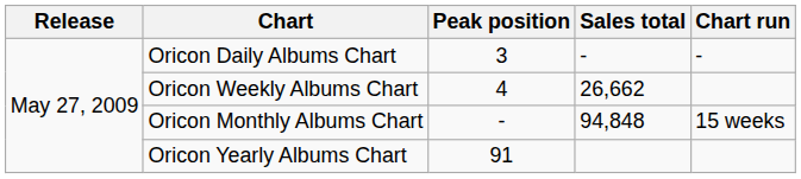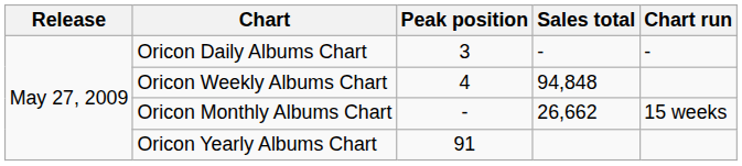 <table class="wikitable">
 <tr>
 <th>Release</th>
 <th>Chart</th>
 <th>Peak position</th>
 <th>Sales total</th>
 <th>Chart run</th>
 </tr>
 <tr>
 <td rowspan="4">May 27, 2009</td>
 <td>Oricon Daily Albums Chart</td>
 <td align="center">3</td>
 <td>-</td>
 <td>-</td>
 </tr>
 <tr>
 <td>Oricon Weekly Albums Chart</td>
 <td align="center">4</td>
-<td>26,662</td>
+<td>94,848</td>
 <td></td>
 </tr>
 <tr>
 <td>Oricon Monthly Albums Chart</td>
 <td align="center">-</td>
-<td>94,848</td>
+<td>26,662</td>
 <td>15 weeks</td>
 </tr>
 <tr>
 <td>Oricon Yearly Albums Chart</td>
 <td align="center">91</td>
 <td></td>
 <td></td>
 </tr>
 </table>
